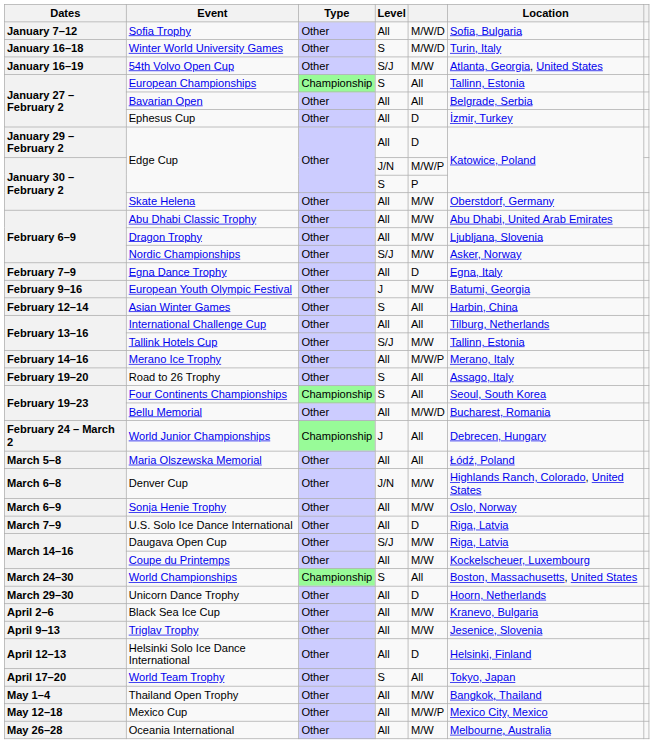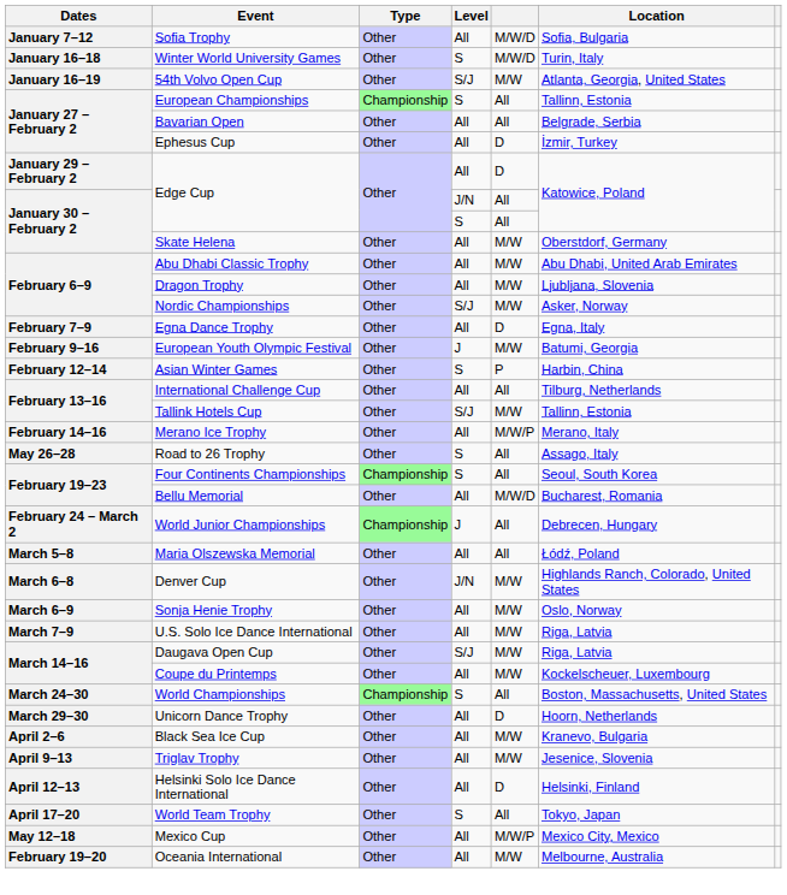 <table class="wikitable sortable" style="text-align:left; font-size:95%; width:100%">
 <tr>
 <th scope="col">Dates</th>
 <th scope="col">Event</th>
 <th scope="col">Type</th>
 <th scope="col" class="unsortable">Level</th>
 <th scope="col" class="unsortable"></th>
 <th scope="col" class="unsortable">Location</th>
 <th scope="col" class="unsortable"></th>
 </tr>
 <tr>
 <th scope="row" style="text-align:left">January 7–12</th>
 <td><a href='#'>Sofia Trophy</a></td>
 <td bgcolor="ccccff">Other</td>
 <td>All</td>
 <td>M/W/D</td>
 <td><a href='#'>Sofia, Bulgaria</a></td>
 <td></td>
 </tr>
 <tr>
 <th scope="row" style="text-align:left">January 16–18</th>
 <td><a href='#'>Winter World University Games</a></td>
 <td bgcolor="ccccff">Other</td>
 <td>S</td>
 <td>M/W/D</td>
 <td><a href='#'>Turin, Italy</a></td>
 <td></td>
 </tr>
 <tr>
 <th scope="row" style="text-align:left">January 16–19</th>
 <td><a href='#'>54th Volvo Open Cup</a></td>
 <td bgcolor="ccccff">Other</td>
 <td>S/J</td>
 <td>M/W</td>
 <td><a href='#'>Atlanta, Georgia</a>, <a href='#'>United States</a></td>
 <td></td>
 </tr>
 <tr>
 <th rowspan="3" scope="row" style="text-align:left">January 27 – February 2</th>
 <td><a href='#'>European Championships</a></td>
 <td bgcolor="98fb98">Championship</td>
 <td>S</td>
 <td>All</td>
 <td><a href='#'>Tallinn, Estonia</a></td>
 <td></td>
 </tr>
 <tr>
 <td><a href='#'>Bavarian Open</a></td>
 <td bgcolor="ccccff">Other</td>
 <td>All</td>
 <td>All</td>
 <td><a href='#'>Belgrade, Serbia</a></td>
 <td></td>
 </tr>
 <tr>
 <td>Ephesus Cup</td>
 <td bgcolor="ccccff">Other</td>
 <td>All</td>
 <td>D</td>
 <td><a href='#'>İzmir, Turkey</a></td>
 <td></td>
 </tr>
 <tr>
 <th scope="row" style="text-align:left">January 29 – February 2</th>
 <td rowspan="3">Edge Cup</td>
 <td rowspan="3" bgcolor="ccccff">Other</td>
 <td>All</td>
 <td>D</td>
 <td rowspan="3"><a href='#'>Katowice, Poland</a></td>
 <td></td>
 </tr>
 <tr>
 <th scope="row" style="text-align:left" rowspan="3">January 30 – February 2</th>
 <td>J/N</td>
-<td>M/W/P</td>
+<td>All</td>
 <td rowspan="2"></td>
 </tr>
 <tr>
 <td>S</td>
-<td>P</td>
+<td>All</td>
 </tr>
 <tr>
 <td><a href='#'>Skate Helena</a></td>
 <td bgcolor="ccccff">Other</td>
 <td>All</td>
 <td>M/W</td>
 <td><a href='#'>Oberstdorf, Germany</a></td>
 <td></td>
 </tr>
 <tr>
 <th scope="row" style="text-align:left" rowspan="3">February 6–9</th>
 <td><a href='#'>Abu Dhabi Classic Trophy</a></td>
 <td bgcolor="ccccff">Other</td>
 <td>All</td>
 <td>M/W</td>
 <td><a href='#'>Abu Dhabi, United Arab Emirates</a></td>
 <td></td>
 </tr>
 <tr>
 <td><a href='#'>Dragon Trophy</a></td>
 <td bgcolor="ccccff">Other</td>
 <td>All</td>
 <td>M/W</td>
 <td><a href='#'>Ljubljana, Slovenia</a></td>
 <td></td>
 </tr>
 <tr>
 <td><a href='#'>Nordic Championships</a></td>
 <td bgcolor="ccccff">Other</td>
 <td>S/J</td>
 <td>M/W</td>
 <td><a href='#'>Asker, Norway</a></td>
 <td></td>
 </tr>
 <tr>
 <th scope="row" style="text-align:left">February 7–9</th>
 <td><a href='#'>Egna Dance Trophy</a></td>
 <td bgcolor="ccccff">Other</td>
 <td>All</td>
 <td>D</td>
 <td><a href='#'>Egna, Italy</a></td>
 <td></td>
 </tr>
 <tr>
 <th scope="row" style="text-align:left">February 9–16</th>
 <td><a href='#'>European Youth Olympic Festival</a></td>
 <td bgcolor="ccccff">Other</td>
 <td>J</td>
 <td>M/W</td>
 <td><a href='#'>Batumi, Georgia</a></td>
 <td></td>
 </tr>
 <tr>
 <th scope="row" style="text-align:left">February 12–14</th>
 <td><a href='#'>Asian Winter Games</a></td>
 <td bgcolor="ccccff">Other</td>
 <td>S</td>
-<td>All</td>
+<td>P</td>
 <td><a href='#'>Harbin, China</a></td>
 <td></td>
 </tr>
 <tr>
 <th scope="row" style="text-align:left" rowspan="2">February 13–16</th>
 <td><a href='#'>International Challenge Cup</a></td>
 <td bgcolor="ccccff">Other</td>
 <td>All</td>
 <td>All</td>
 <td><a href='#'>Tilburg, Netherlands</a></td>
 <td></td>
 </tr>
 <tr>
 <td><a href='#'>Tallink Hotels Cup</a></td>
 <td bgcolor="ccccff">Other</td>
 <td>S/J</td>
 <td>M/W</td>
 <td><a href='#'>Tallinn, Estonia</a></td>
 <td></td>
 </tr>
 <tr>
 <th scope="row" style="text-align:left">February 14–16</th>
 <td><a href='#'>Merano Ice Trophy</a></td>
 <td bgcolor="ccccff">Other</td>
 <td>All</td>
 <td>M/W/P</td>
 <td><a href='#'>Merano, Italy</a></td>
 <td></td>
 </tr>
 <tr>
-<th scope="row" style="text-align:left">February 19–20</th>
+<th scope="row" style="text-align:left">May 26–28</th>
 <td>Road to 26 Trophy</td>
 <td bgcolor="ccccff">Other</td>
 <td>S</td>
 <td>All</td>
 <td><a href='#'>Assago, Italy</a></td>
 <td></td>
 </tr>
 <tr>
 <th scope="row" style="text-align:left" rowspan="2">February 19–23</th>
 <td><a href='#'>Four Continents Championships</a></td>
 <td bgcolor="98fb98">Championship</td>
 <td>S</td>
 <td>All</td>
 <td><a href='#'>Seoul, South Korea</a></td>
 <td></td>
 </tr>
 <tr>
 <td><a href='#'>Bellu Memorial</a></td>
 <td bgcolor="ccccff">Other</td>
 <td>All</td>
 <td>M/W/D</td>
 <td><a href='#'>Bucharest, Romania</a></td>
 <td></td>
 </tr>
 <tr>
 <th scope="row" style="text-align:left">February 24 – March 2</th>
 <td><a href='#'>World Junior Championships</a></td>
 <td bgcolor="98fb98">Championship</td>
 <td>J</td>
 <td>All</td>
 <td><a href='#'>Debrecen, Hungary</a></td>
 <td></td>
 </tr>
 <tr>
 <th scope="row" style="text-align:left">March 5–8</th>
 <td><a href='#'>Maria Olszewska Memorial</a></td>
 <td bgcolor="ccccff">Other</td>
 <td>All</td>
 <td>All</td>
 <td><a href='#'>Łódź, Poland</a></td>
 <td></td>
 </tr>
 <tr>
 <th scope="row" style="text-align:left">March 6–8</th>
 <td>Denver Cup</td>
 <td bgcolor="ccccff">Other</td>
 <td>J/N</td>
 <td>M/W</td>
 <td><a href='#'>Highlands Ranch, Colorado</a>, <a href='#'>United States</a></td>
 <td></td>
 </tr>
 <tr>
 <th scope="row" style="text-align:left">March 6–9</th>
 <td><a href='#'>Sonja Henie Trophy</a></td>
 <td bgcolor="ccccff">Other</td>
 <td>All</td>
 <td>M/W</td>
 <td><a href='#'>Oslo, Norway</a></td>
 <td></td>
 </tr>
 <tr>
 <th scope="row" style="text-align:left">March 7–9</th>
 <td>U.S. Solo Ice Dance International</td>
 <td bgcolor="ccccff">Other</td>
 <td>All</td>
-<td>D</td>
+<td>M/W</td>
 <td><a href='#'>Riga, Latvia</a></td>
 <td></td>
 </tr>
 <tr>
 <th scope="row" style="text-align:left" rowspan="2">March 14–16</th>
 <td>Daugava Open Cup</td>
 <td bgcolor="ccccff">Other</td>
 <td>S/J</td>
 <td>M/W</td>
 <td><a href='#'>Riga, Latvia</a></td>
 <td></td>
 </tr>
 <tr>
 <td><a href='#'>Coupe du Printemps</a></td>
 <td bgcolor="ccccff">Other</td>
 <td>All</td>
 <td>M/W</td>
 <td><a href='#'>Kockelscheuer, Luxembourg</a></td>
 <td></td>
 </tr>
 <tr>
 <th scope="row" style="text-align:left">March 24–30</th>
 <td><a href='#'>World Championships</a></td>
 <td bgcolor="98fb98">Championship</td>
 <td>S</td>
 <td>All</td>
 <td><a href='#'>Boston, Massachusetts</a>, <a href='#'>United States</a></td>
 <td></td>
 </tr>
 <tr>
 <th scope="row" style="text-align:left">March 29–30</th>
 <td>Unicorn Dance Trophy</td>
 <td bgcolor="ccccff">Other</td>
 <td>All</td>
 <td>D</td>
 <td><a href='#'>Hoorn, Netherlands</a></td>
 <td></td>
 </tr>
 <tr>
 <th scope="row" style="text-align:left">April 2–6</th>
 <td>Black Sea Ice Cup</td>
 <td bgcolor="ccccff">Other</td>
 <td>All</td>
 <td>M/W</td>
 <td><a href='#'>Kranevo, Bulgaria</a></td>
 <td></td>
 </tr>
 <tr>
 <th scope="row" style="text-align:left">April 9–13</th>
 <td><a href='#'>Triglav Trophy</a></td>
 <td bgcolor="ccccff">Other</td>
 <td>All</td>
 <td>M/W</td>
 <td><a href='#'>Jesenice, Slovenia</a></td>
 <td></td>
 </tr>
 <tr>
 <th scope="row" style="text-align:left">April 12–13</th>
 <td>Helsinki Solo Ice Dance International</td>
 <td bgcolor="ccccff">Other</td>
 <td>All</td>
 <td>D</td>
 <td><a href='#'>Helsinki, Finland</a></td>
 <td></td>
 </tr>
 <tr>
 <th scope="row" style="text-align:left">April 17–20</th>
 <td><a href='#'>World Team Trophy</a></td>
 <td bgcolor="ccccff">Other</td>
 <td>S</td>
 <td>All</td>
 <td><a href='#'>Tokyo, Japan</a></td>
 <td></td>
 </tr>
 <tr>
-<th scope="row" style="text-align:left">May 1–4</th>
-<td>Thailand Open Trophy</td>
-<td bgcolor="ccccff">Other</td>
-<td>All</td>
-<td>M/W</td>
-<td><a href='#'>Bangkok, Thailand</a></td>
-<td></td>
-</tr>
-<tr>
 <th scope="row" style="text-align:left">May 12–18</th>
 <td>Mexico Cup</td>
 <td bgcolor="ccccff">Other</td>
 <td>All</td>
 <td>M/W/P</td>
 <td><a href='#'>Mexico City, Mexico</a></td>
 <td></td>
 </tr>
 <tr>
-<th scope="row" style="text-align:left">May 26–28</th>
+<th scope="row" style="text-align:left">February 19–20</th>
 <td>Oceania International</td>
 <td bgcolor="ccccff">Other</td>
 <td>All</td>
 <td>M/W</td>
 <td><a href='#'>Melbourne, Australia</a></td>
 <td></td>
 </tr>
 </table>
